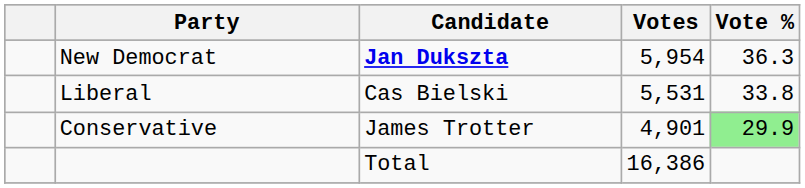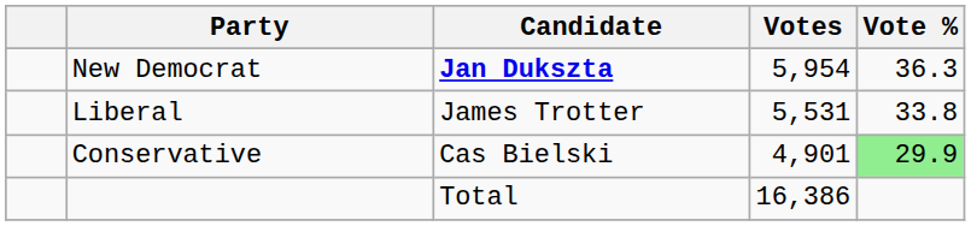 <table class="wikitable">
 <tr>
 <th></th>
 <th scope="col" width="175">Party</th>
 <th scope="col" width="150">Candidate</th>
 <th>Votes</th>
 <th>Vote %</th>
 </tr>
 <tr>
 <td>   </td>
 <td>New Democrat</td>
 <td><strong><a href='#'>Jan Dukszta</a></strong></td>
 <td align=right>5,954</td>
 <td align=right>36.3</td>
 </tr>
 <tr |>
 <td>   </td>
 <td>Liberal</td>
-<td>Cas Bielski</td>
+<td>James Trotter</td>
 <td align=right>5,531</td>
 <td align=right>33.8</td>
 </tr>
 <tr>
 <td>   </td>
 <td>Conservative</td>
-<td>James Trotter</td>
+<td>Cas Bielski</td>
 <td align=right>4,901</td>
 <td align=right style="background: lightgreen;">29.9</td>
 </tr>
 <tr>
 <td></td>
 <td></td>
 <td>Total</td>
 <td align=right>16,386</td>
 </tr>
 </table>
